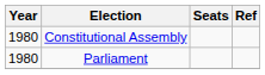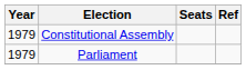 <table class="wikitable" style="font-size:95%;text-align:center;">
 <tr>
 <th>Year</th>
 <th>Election</th>
 <th>Seats</th>
 <th>Ref</th>
 </tr>
 <tr>
-<td>1980</td>
+<td>1979</td>
 <td><a href='#'>Constitutional Assembly</a></td>
 <td></td>
 <td></td>
 </tr>
 <tr>
-<td>1980</td>
+<td>1979</td>
 <td><a href='#'>Parliament</a></td>
 <td></td>
 <td></td>
 </tr>
 <tr>
 </tr>
 </table>
